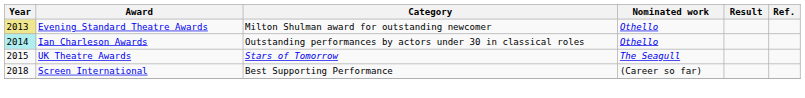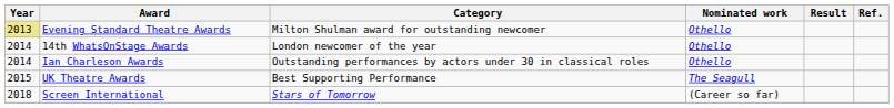 <table width="90%" class="wikitable">
 <tr>
 <th width="10">Year</th>
 <th width="240">Award</th>
 <th width="440">Category</th>
 <th width="120">Nominated work</th>
 <th width="30">Result</th>
 <th width="10">Ref.</th>
 </tr>
 <tr>
 <td style="background: khaki;">2013</td>
 <td><a href='#'>Evening Standard Theatre Awards</a></td>
 <td>Milton Shulman award for outstanding newcomer</td>
 <td><em><a href='#'>Othello</a></em></td>
 <td></td>
 <td></td>
 </tr>
 <tr>
-<td style="background: paleturquoise;">2014</td>
+<td>2014</td>
+<td>14th <a href='#'>WhatsOnStage Awards</a></td>
+<td>London newcomer of the year</td>
+<td><em><a href='#'>Othello</a></em></td>
+<td></td>
+<td></td>
+</tr>
+<tr>
+<td>2014</td>
 <td><a href='#'>Ian Charleson Awards</a></td>
 <td>Outstanding performances by actors under 30 in classical roles</td>
 <td><em><a href='#'>Othello</a></em></td>
 <td></td>
 <td></td>
 </tr>
 <tr>
 <td>2015</td>
 <td><a href='#'>UK Theatre Awards</a></td>
-<td><a href='#'><em>Stars of Tomorrow</em></a></td>
+<td>Best Supporting Performance</td>
 <td><em><a href='#'>The Seagull</a></em></td>
 <td></td>
 <td></td>
 </tr>
 <tr>
 <td>2018</td>
 <td><a href='#'>Screen International</a></td>
-<td>Best Supporting Performance</td>
+<td><a href='#'><em>Stars of Tomorrow</em></a></td>
 <td>(Career so far)</td>
 <td></td>
 <td></td>
 </tr>
 <tr>
 </tr>
 </table>
